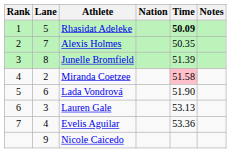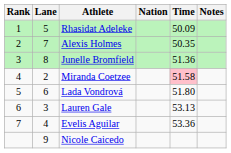 <table class="wikitable sortable" style="text-align:center;">
 <tr>
 <th>Rank</th>
 <th>Lane</th>
 <th>Athlete</th>
 <th>Nation</th>
 <th>Time</th>
 <th>Notes</th>
 </tr>
 <tr bgcolor=bbf3bb>
 <td>1</td>
 <td>5</td>
 <td align=left><a href='#'>Rhasidat Adeleke</a></td>
 <td align=left></td>
-<td><strong>50.09</strong></td>
+<td>50.09</td>
 <td></td>
 </tr>
 <tr bgcolor=bbf3bb>
 <td>2</td>
 <td>7</td>
 <td align=left><a href='#'>Alexis Holmes</a></td>
 <td align=left></td>
 <td>50.35</td>
 <td></td>
 </tr>
 <tr bgcolor=bbf3bb>
 <td>3</td>
 <td>8</td>
 <td align=left><a href='#'>Junelle Bromfield</a></td>
 <td align=left></td>
-<td>51.39</td>
+<td>51.36</td>
 <td></td>
 </tr>
 <tr>
 <td>4</td>
 <td>2</td>
 <td align=left><a href='#'>Miranda Coetzee</a></td>
 <td align=left></td>
 <td style="background: pink;">51.58</td>
 <td></td>
 </tr>
 <tr>
 <td>5</td>
 <td>6</td>
 <td align=left><a href='#'>Lada Vondrová</a></td>
 <td align=left></td>
-<td>51.90</td>
+<td>51.80</td>
 <td></td>
 </tr>
 <tr>
 <td>6</td>
 <td>3</td>
 <td align=left><a href='#'>Lauren Gale</a></td>
 <td align=left></td>
 <td>53.13</td>
 <td></td>
 </tr>
 <tr>
 <td>7</td>
 <td>4</td>
 <td align=left><a href='#'>Evelis Aguilar</a></td>
 <td align=left></td>
 <td>53.36</td>
 <td></td>
 </tr>
 <tr>
 <td></td>
 <td>9</td>
 <td align=left><a href='#'>Nicole Caicedo</a></td>
 <td align=left></td>
 <td></td>
 <td></td>
 </tr>
 </table>
